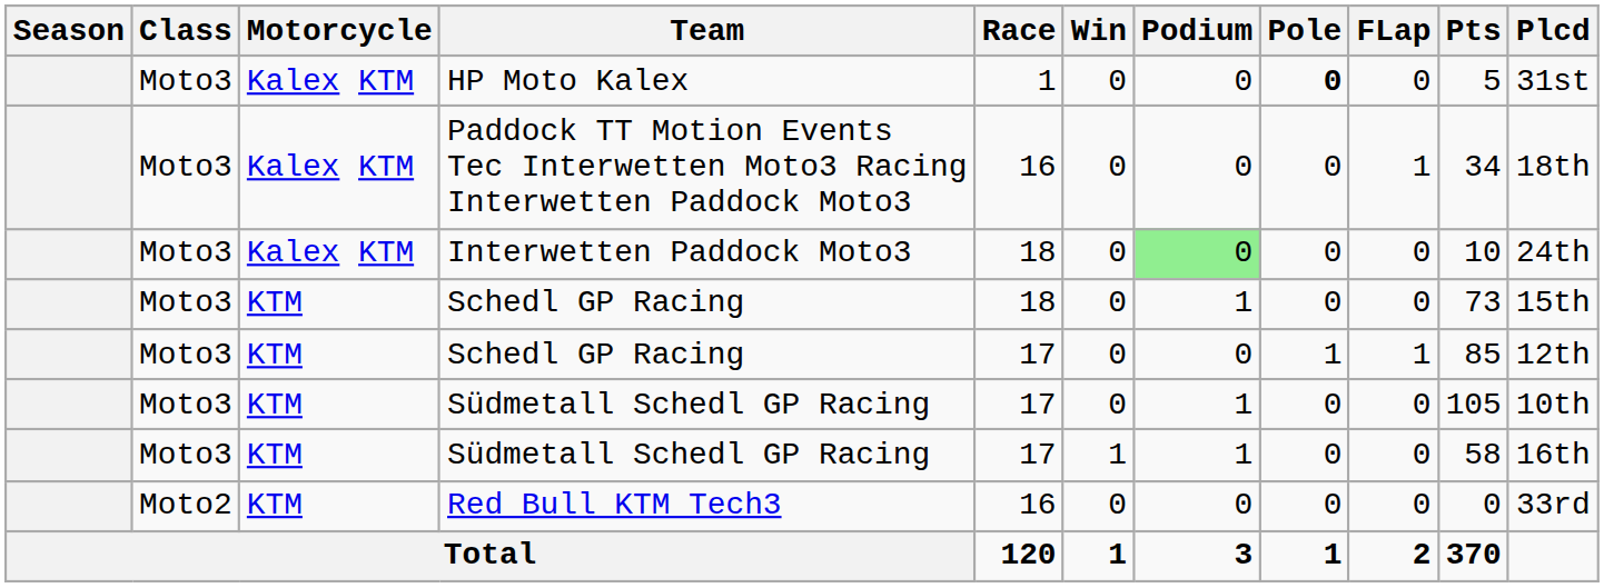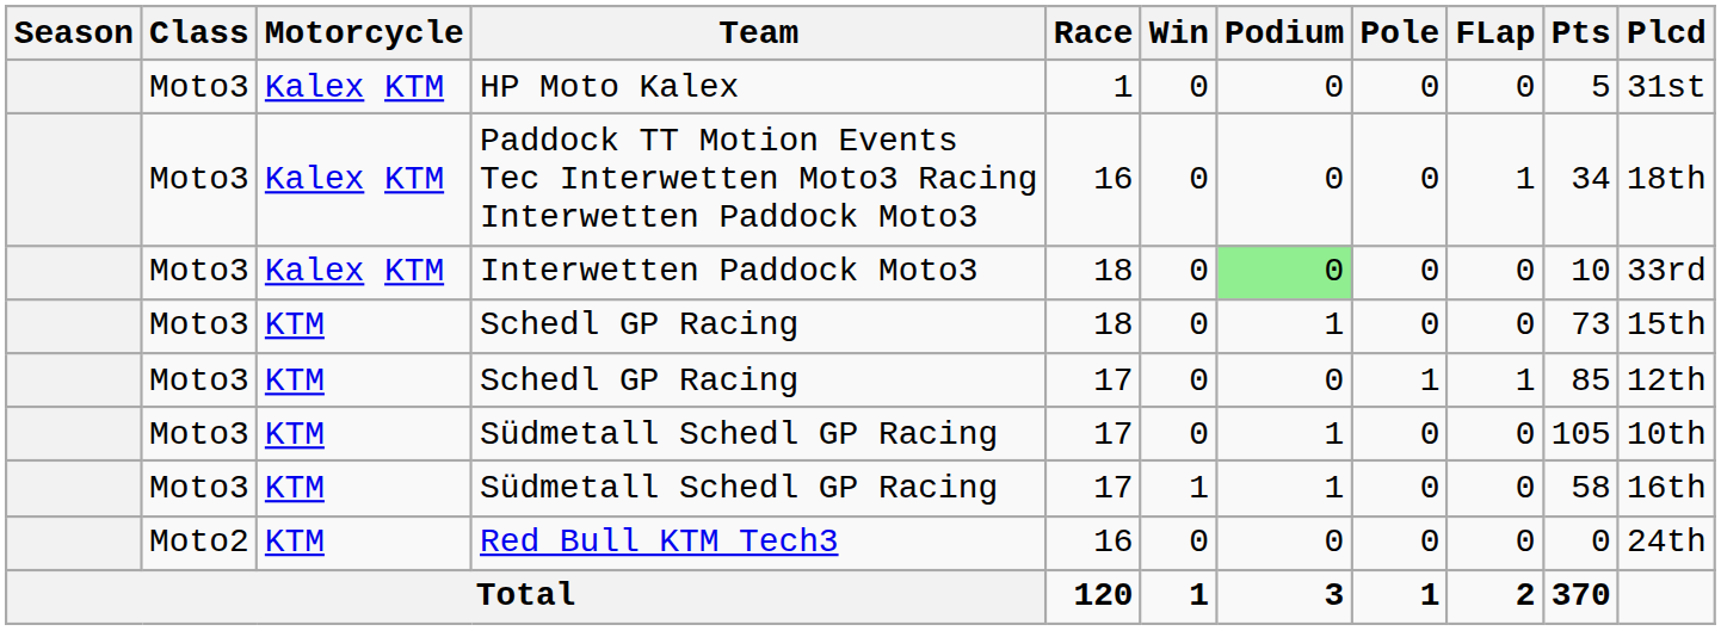 <table class="wikitable" style="text-align:right;">
 <tr>
 <th>Season</th>
 <th>Class</th>
 <th>Motorcycle</th>
 <th>Team</th>
 <th>Race</th>
 <th>Win</th>
 <th>Podium</th>
 <th>Pole</th>
 <th>FLap</th>
 <th>Pts</th>
 <th>Plcd</th>
 </tr>
 <tr>
 <th></th>
 <td>Moto3</td>
 <td style="text-align:left;"><a href='#'>Kalex</a> <a href='#'>KTM</a></td>
 <td style="text-align:left;">HP Moto Kalex</td>
 <td>1</td>
 <td>0</td>
 <td>0</td>
-<td><strong>0</strong></td>
+<td>0</td>
 <td>0</td>
 <td>5</td>
 <td>31st</td>
 </tr>
 <tr>
 <th></th>
 <td>Moto3</td>
 <td style="text-align:left;"><a href='#'>Kalex</a> <a href='#'>KTM</a></td>
 <td style="text-align:left;">Paddock TT Motion Events<br>Tec Interwetten Moto3 Racing<br>Interwetten Paddock Moto3</td>
 <td>16</td>
 <td>0</td>
 <td>0</td>
 <td>0</td>
 <td>1</td>
 <td>34</td>
 <td>18th</td>
 </tr>
 <tr>
 <th></th>
 <td>Moto3</td>
 <td style="text-align:left;"><a href='#'>Kalex</a> <a href='#'>KTM</a></td>
 <td style="text-align:left;">Interwetten Paddock Moto3</td>
 <td>18</td>
 <td>0</td>
 <td style="background: lightgreen;">0</td>
 <td>0</td>
 <td>0</td>
 <td>10</td>
-<td>24th</td>
+<td>33rd</td>
 </tr>
 <tr>
 <th></th>
 <td>Moto3</td>
 <td style="text-align:left;"><a href='#'>KTM</a></td>
 <td style="text-align:left;">Schedl GP Racing</td>
 <td>18</td>
 <td>0</td>
 <td>1</td>
 <td>0</td>
 <td>0</td>
 <td>73</td>
 <td>15th</td>
 </tr>
 <tr>
 <th></th>
 <td>Moto3</td>
 <td style="text-align:left;"><a href='#'>KTM</a></td>
 <td style="text-align:left;">Schedl GP Racing</td>
 <td>17</td>
 <td>0</td>
 <td>0</td>
 <td>1</td>
 <td>1</td>
 <td>85</td>
 <td>12th</td>
 </tr>
 <tr>
 <th></th>
 <td>Moto3</td>
 <td style="text-align:left;"><a href='#'>KTM</a></td>
 <td style="text-align:left;">Südmetall Schedl GP Racing</td>
 <td>17</td>
 <td>0</td>
 <td>1</td>
 <td>0</td>
 <td>0</td>
 <td>105</td>
 <td>10th</td>
 </tr>
 <tr>
 <th></th>
 <td>Moto3</td>
 <td style="text-align:left;"><a href='#'>KTM</a></td>
 <td style="text-align:left;">Südmetall Schedl GP Racing</td>
 <td>17</td>
 <td>1</td>
 <td>1</td>
 <td>0</td>
 <td>0</td>
 <td>58</td>
 <td>16th</td>
 </tr>
 <tr>
 <th></th>
 <td>Moto2</td>
 <td style="text-align:left;"><a href='#'>KTM</a></td>
 <td style="text-align:left;"><a href='#'>Red Bull KTM Tech3</a></td>
 <td>16</td>
 <td>0</td>
 <td>0</td>
 <td>0</td>
 <td>0</td>
 <td>0</td>
-<td>33rd</td>
+<td>24th</td>
 </tr>
 <tr>
 <th colspan="4">Total</th>
 <td><strong>120</strong></td>
 <td><strong>1</strong></td>
 <td><strong>3</strong></td>
 <td><strong>1</strong></td>
 <td><strong>2</strong></td>
 <td><strong>370</strong></td>
 <td></td>
 </tr>
 </table>
